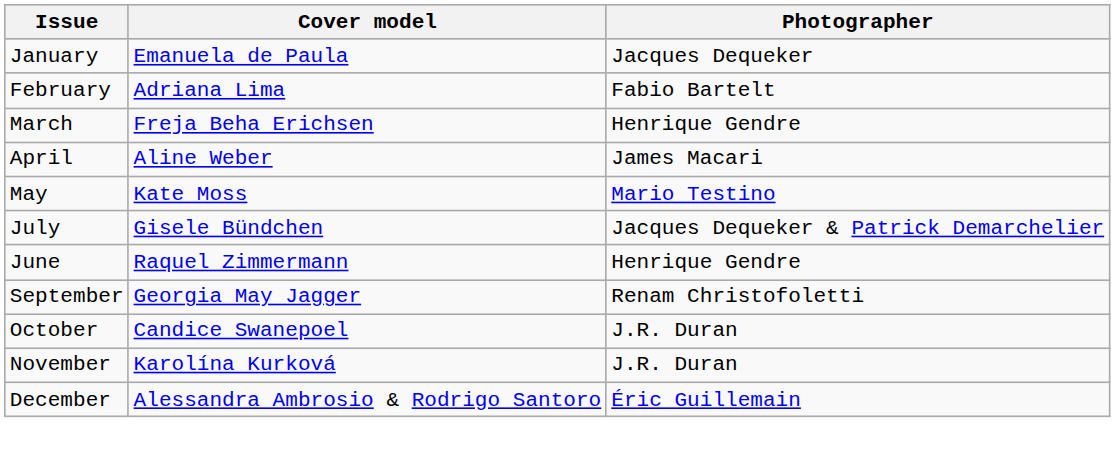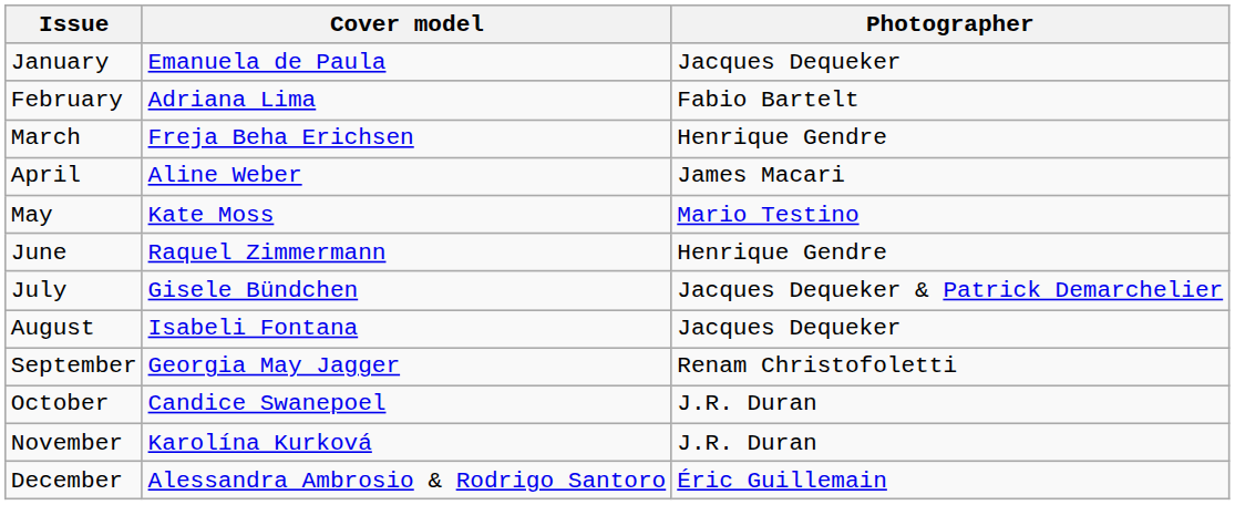 <table class="wikitable">
 <tr>
 <th>Issue</th>
 <th>Cover model</th>
 <th>Photographer</th>
 </tr>
 <tr>
 <td>January</td>
 <td><a href='#'>Emanuela de Paula</a></td>
 <td>Jacques Dequeker</td>
 </tr>
 <tr>
 <td>February</td>
 <td><a href='#'>Adriana Lima</a></td>
 <td>Fabio Bartelt</td>
 </tr>
 <tr>
 <td>March</td>
 <td><a href='#'>Freja Beha Erichsen</a></td>
 <td>Henrique Gendre</td>
 </tr>
 <tr>
 <td>April</td>
 <td><a href='#'>Aline Weber</a></td>
 <td>James Macari</td>
 </tr>
 <tr>
 <td>May</td>
 <td><a href='#'>Kate Moss</a></td>
 <td><a href='#'>Mario Testino</a></td>
 </tr>
 <tr>
+<td>June</td>
+<td><a href='#'>Raquel Zimmermann</a></td>
+<td>Henrique Gendre</td>
+</tr>
+<tr>
 <td>July</td>
 <td><a href='#'>Gisele Bündchen</a></td>
 <td>Jacques Dequeker & <a href='#'>Patrick Demarchelier</a></td>
 </tr>
 <tr>
-<td>June</td>
-<td><a href='#'>Raquel Zimmermann</a></td>
-<td>Henrique Gendre</td>
+<td>August</td>
+<td><a href='#'>Isabeli Fontana</a></td>
+<td>Jacques Dequeker</td>
 </tr>
 <tr>
 <td>September</td>
 <td><a href='#'>Georgia May Jagger</a></td>
 <td>Renam Christofoletti</td>
 </tr>
 <tr>
 <td>October</td>
 <td><a href='#'>Candice Swanepoel</a></td>
 <td>J.R. Duran</td>
 </tr>
 <tr>
 <td>November</td>
 <td><a href='#'>Karolína Kurková</a></td>
 <td>J.R. Duran</td>
 </tr>
 <tr>
 <td>December</td>
 <td><a href='#'>Alessandra Ambrosio</a> & <a href='#'>Rodrigo Santoro</a></td>
 <td><a href='#'>Éric Guillemain</a></td>
 </tr>
 </table>
